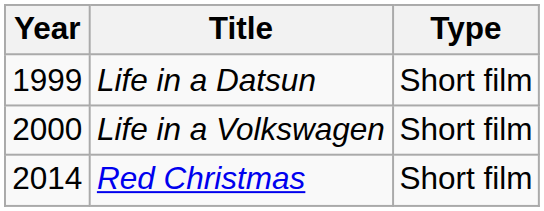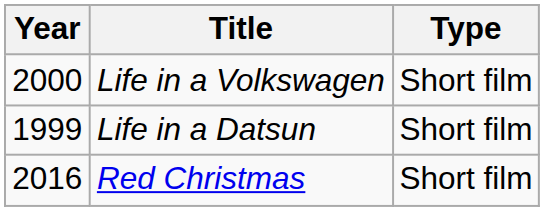 <table class="wikitable">
 <tr>
 <th>Year</th>
 <th>Title</th>
 <th>Type</th>
 </tr>
 <tr>
+<td>2000</td>
+<td><em>Life in a Volkswagen</em></td>
+<td>Short film</td>
+</tr>
+<tr>
 <td>1999</td>
 <td><em>Life in a Datsun</em></td>
 <td>Short film</td>
 </tr>
 <tr>
-<td>2000</td>
-<td><em>Life in a Volkswagen</em></td>
-<td>Short film</td>
-</tr>
-<tr>
-<td>2014</td>
+<td>2016</td>
 <td><em><a href='#'>Red Christmas</a></em></td>
 <td>Short film</td>
 </tr>
 </table>
